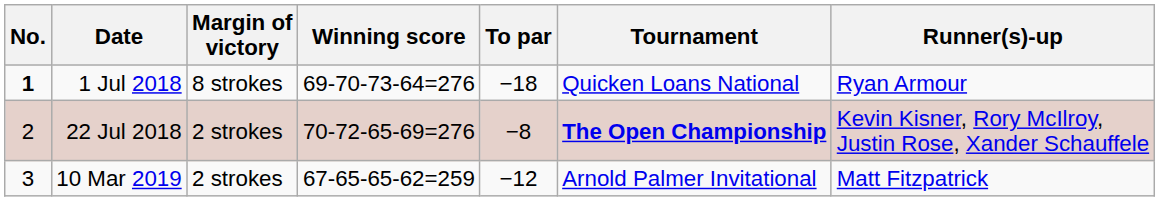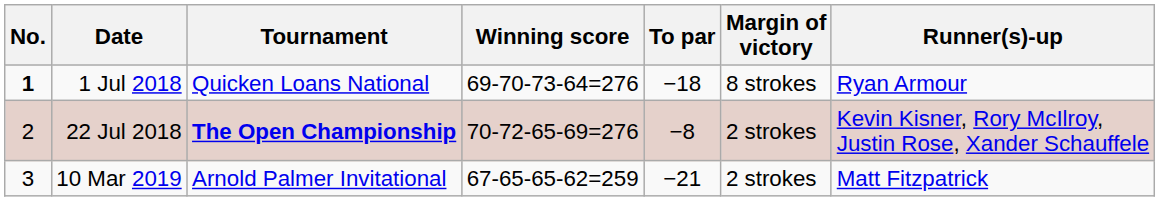 <table class="wikitable" style="font-size:95%;">
 <tr>
 <th>No.</th>
 <th>Date</th>
-<th>Margin of<br>victory</th>
+<th>Tournament</th>
 <th>Winning score</th>
 <th>To par</th>
-<th>Tournament</th>
+<th>Margin of<br>victory</th>
 <th>Runner(s)-up</th>
 </tr>
 <tr>
 <td align=center><strong>1</strong></td>
 <td align=right>1 Jul <a href='#'>2018</a></td>
-<td>8 strokes</td>
+<td><a href='#'>Quicken Loans National</a></td>
 <td>69-70-73-64=276</td>
 <td align=center>−18</td>
-<td><a href='#'>Quicken Loans National</a></td>
+<td>8 strokes</td>
 <td> <a href='#'>Ryan Armour</a></td>
 </tr>
 <tr style="background:#e5d1cb;">
 <td align=center>2</td>
 <td align=right>22 Jul 2018</td>
-<td>2 strokes</td>
+<td><strong><a href='#'>The Open Championship</a></strong></td>
 <td>70-72-65-69=276</td>
 <td align=center>−8</td>
-<td><strong><a href='#'>The Open Championship</a></strong></td>
+<td>2 strokes</td>
 <td> <a href='#'>Kevin Kisner</a>,  <a href='#'>Rory McIlroy</a>,<br> <a href='#'>Justin Rose</a>,  <a href='#'>Xander Schauffele</a></td>
 </tr>
 <tr>
 <td align=center>3</td>
 <td align=right>10 Mar <a href='#'>2019</a></td>
+<td><a href='#'>Arnold Palmer Invitational</a></td>
+<td>67-65-65-62=259</td>
+<td align=center>−21</td>
 <td>2 strokes</td>
-<td>67-65-65-62=259</td>
-<td align=center>−12</td>
-<td><a href='#'>Arnold Palmer Invitational</a></td>
 <td> <a href='#'>Matt Fitzpatrick</a></td>
 </tr>
 </table>
